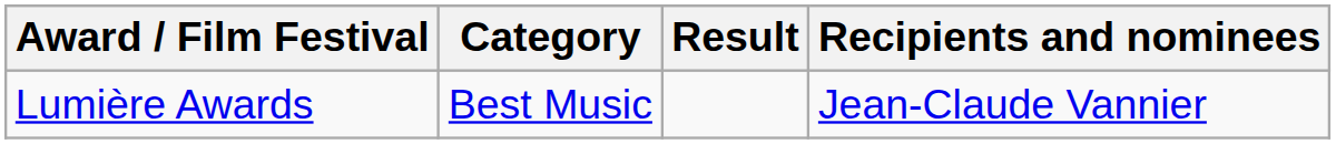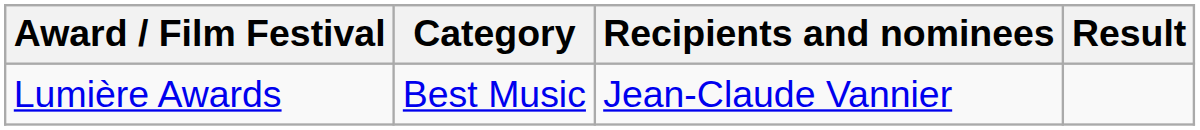 <table class="wikitable plainrowheaders sortable">
 <tr style="background:#ccc; text-align:center;">
 <th scope="col">Award / Film Festival</th>
 <th scope="col">Category</th>
+<th scope="col">Recipients and nominees</th>
 <th scope="col">Result</th>
-<th scope="col">Recipients and nominees</th>
 </tr>
 <tr>
 <td><a href='#'>Lumière Awards</a></td>
 <td><a href='#'>Best Music</a></td>
+<td><a href='#'>Jean-Claude Vannier</a></td>
 <td></td>
-<td><a href='#'>Jean-Claude Vannier</a></td>
 </tr>
 </table>
